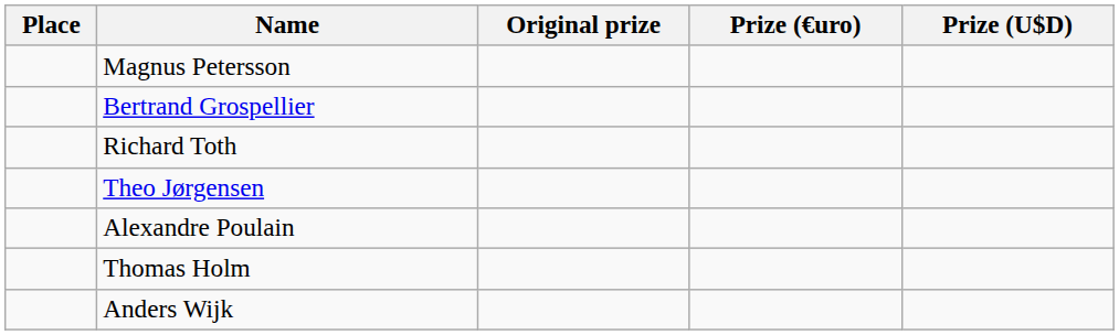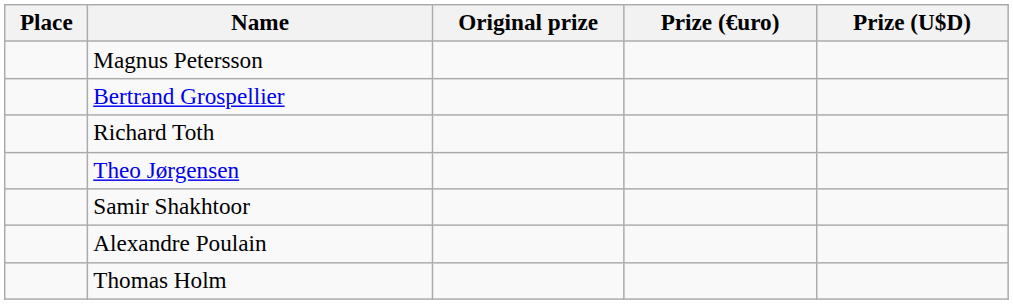 <table class="wikitable">
 <tr>
 <th width="50">Place</th>
 <th width="230">Name</th>
 <th width="125">Original prize</th>
 <th width="125">Prize (€uro)</th>
 <th width="125">Prize (U$D)</th>
 </tr>
 <tr>
 <td></td>
 <td> Magnus Petersson </td>
 <td></td>
 <td></td>
 <td></td>
 </tr>
 <tr>
 <td></td>
 <td> <a href='#'>Bertrand Grospellier</a></td>
 <td></td>
 <td></td>
 <td></td>
 </tr>
 <tr>
 <td></td>
 <td> Richard Toth</td>
 <td></td>
 <td></td>
 <td></td>
 </tr>
 <tr>
 <td></td>
 <td> <a href='#'>Theo Jørgensen</a></td>
 <td></td>
 <td></td>
 <td></td>
 </tr>
 <tr>
 <td></td>
+<td> Samir Shakhtoor</td>
+<td></td>
+<td></td>
+<td></td>
+</tr>
+<tr>
+<td></td>
 <td> Alexandre Poulain  </td>
 <td></td>
 <td></td>
 <td></td>
 </tr>
 <tr>
 <td></td>
 <td> Thomas Holm</td>
 <td></td>
 <td></td>
 <td></td>
 </tr>
-<tr>
-<td></td>
-<td> Anders Wijk</td>
-<td></td>
-<td></td>
-<td></td>
-</tr>
 </table>
